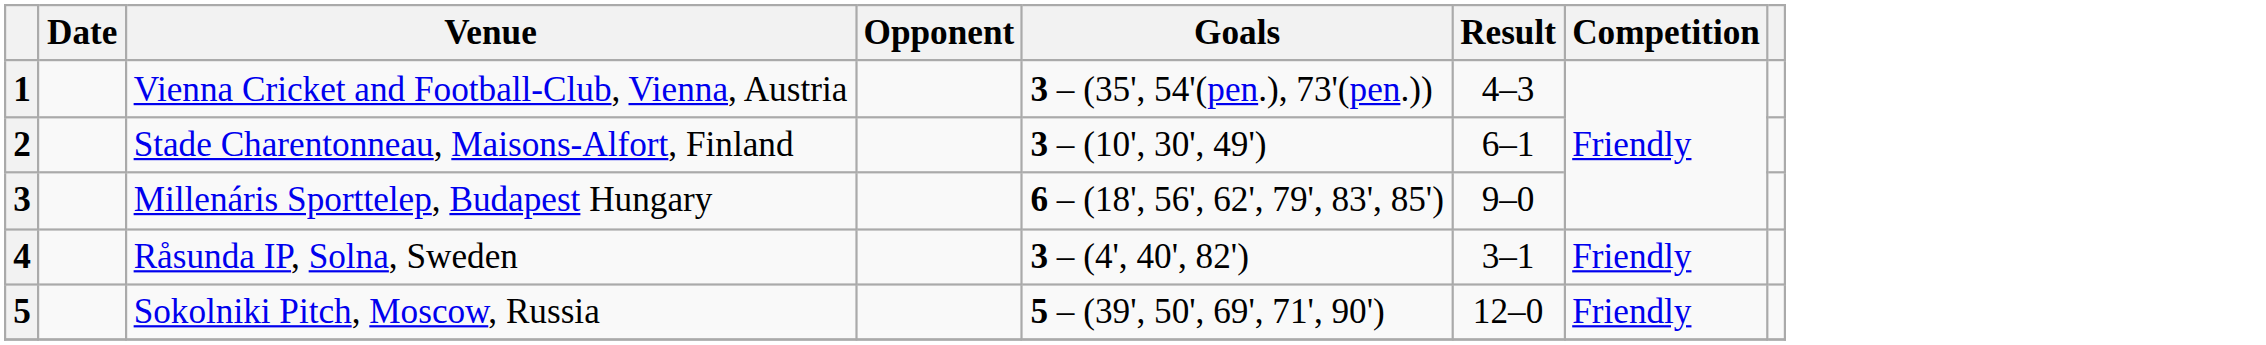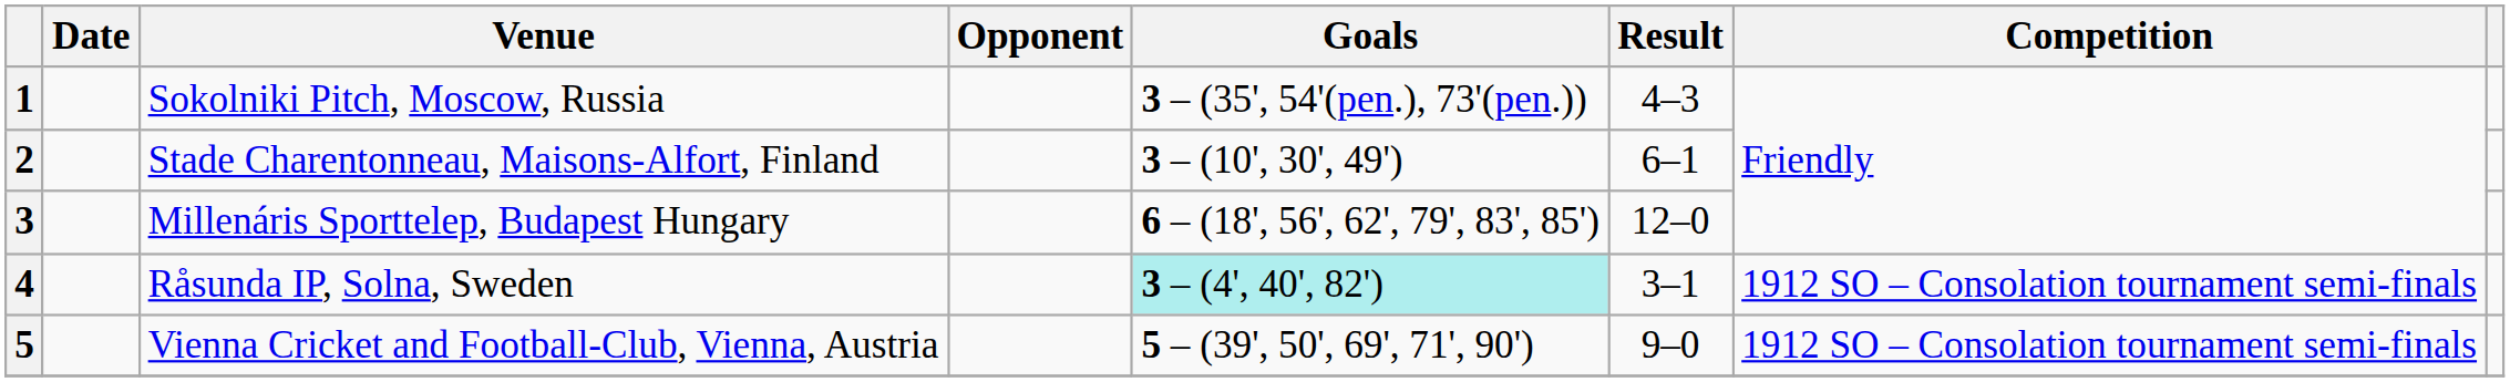 <table class="wikitable sortable">
 <tr>
 <th scope="col"></th>
 <th scope="col">Date</th>
 <th scope="col">Venue</th>
 <th scope="col">Opponent</th>
 <th scope="col">Goals</th>
 <th scope="col">Result</th>
 <th scope="col">Competition</th>
 <th scope="col" class="unsortable"></th>
 </tr>
 <tr>
 <th scope="row">1</th>
 <td></td>
-<td><a href='#'>Vienna Cricket and Football-Club</a>, <a href='#'>Vienna</a>, Austria</td>
+<td><a href='#'>Sokolniki Pitch</a>, <a href='#'>Moscow</a>, Russia</td>
 <td data-sort-value="Austria"></td>
 <td data-sort-value="15"><strong>3</strong> – (35', 54'(<a href='#'>pen</a>.), 73'(<a href='#'>pen</a>.))</td>
 <td style="text-align: center" data-sort-value="2">4–3</td>
 <td rowspan="3"><a href='#'>Friendly</a></td>
 <td style="text-align: center"></td>
 </tr>
 <tr>
 <th scope="row">2</th>
 <td></td>
 <td><a href='#'>Stade Charentonneau</a>, <a href='#'>Maisons-Alfort</a>, Finland</td>
 <td data-sort-value="France"></td>
 <td data-sort-value="29"><strong>3</strong> – (10', 30', 49')</td>
 <td style="text-align: center" data-sort-value="1">6–1</td>
 <td style="text-align: center"></td>
 </tr>
 <tr>
 <th scope="row">3</th>
 <td></td>
 <td><a href='#'>Millenáris Sporttelep</a>, <a href='#'>Budapest</a> Hungary</td>
 <td data-sort-value="Switzerland"></td>
 <td data-sort-value="62"><strong>6</strong> – (18', 56', 62', 79', 83', 85')</td>
-<td style="text-align: center" data-sort-value="4">9–0</td>
+<td style="text-align: center" data-sort-value="4">12–0</td>
 <td style="text-align: center"></td>
 </tr>
 <tr>
 <th scope="row">4</th>
 <td></td>
 <td><a href='#'>Råsunda IP</a>, <a href='#'>Solna</a>, Sweden</td>
 <td data-sort-value="Germany"></td>
-<td data-sort-value="62"><strong>3</strong> – (4', 40', 82')</td>
+<td data-sort-value="62" style="background: paleturquoise;"><strong>3</strong> – (4', 40', 82')</td>
 <td style="text-align: center" data-sort-value="4">3–1</td>
-<td><a href='#'>Friendly</a></td>
+<td><a href='#'>1912 SO – Consolation tournament semi-finals</a></td>
 <td style="text-align: center"></td>
 </tr>
 <tr>
 <th scope="row">5</th>
 <td></td>
-<td><a href='#'>Sokolniki Pitch</a>, <a href='#'>Moscow</a>, Russia</td>
+<td><a href='#'>Vienna Cricket and Football-Club</a>, <a href='#'>Vienna</a>, Austria</td>
 <td data-sort-value="Russia"></td>
 <td data-sort-value="62"><strong>5</strong> – (39', 50', 69', 71', 90')</td>
-<td style="text-align: center" data-sort-value="4">12–0</td>
-<td><a href='#'>Friendly</a></td>
+<td style="text-align: center" data-sort-value="4">9–0</td>
+<td><a href='#'>1912 SO – Consolation tournament semi-finals</a></td>
 <td style="text-align: center"></td>
 </tr>
 <tr>
 </tr>
 </table>
